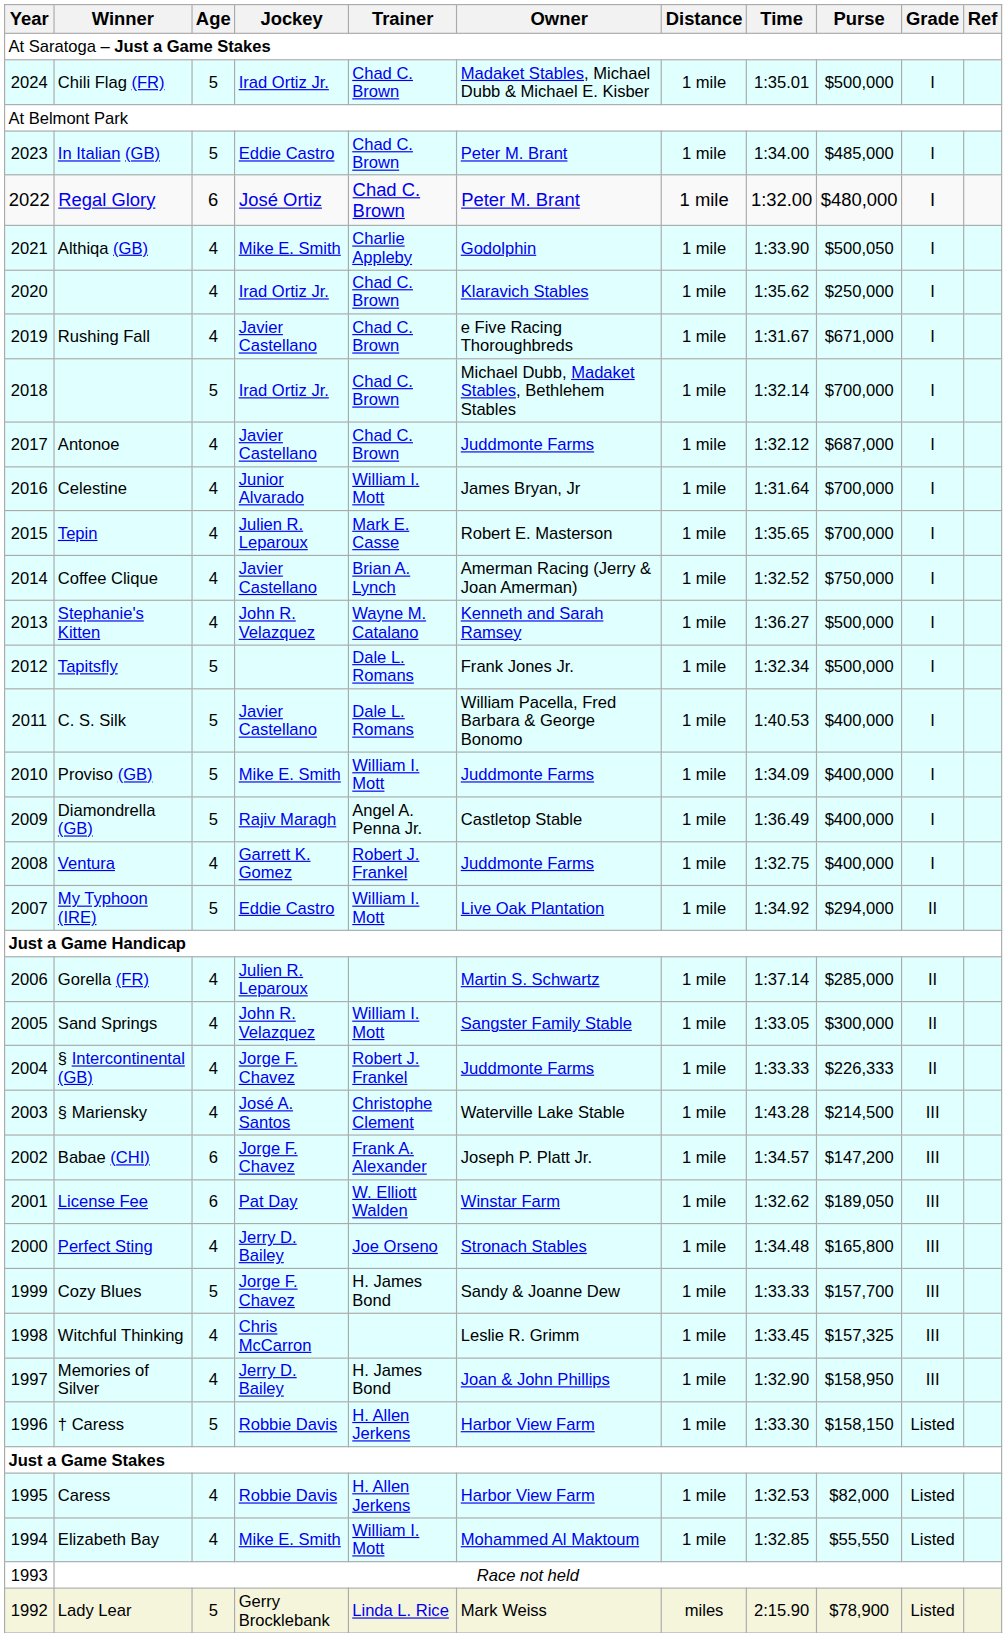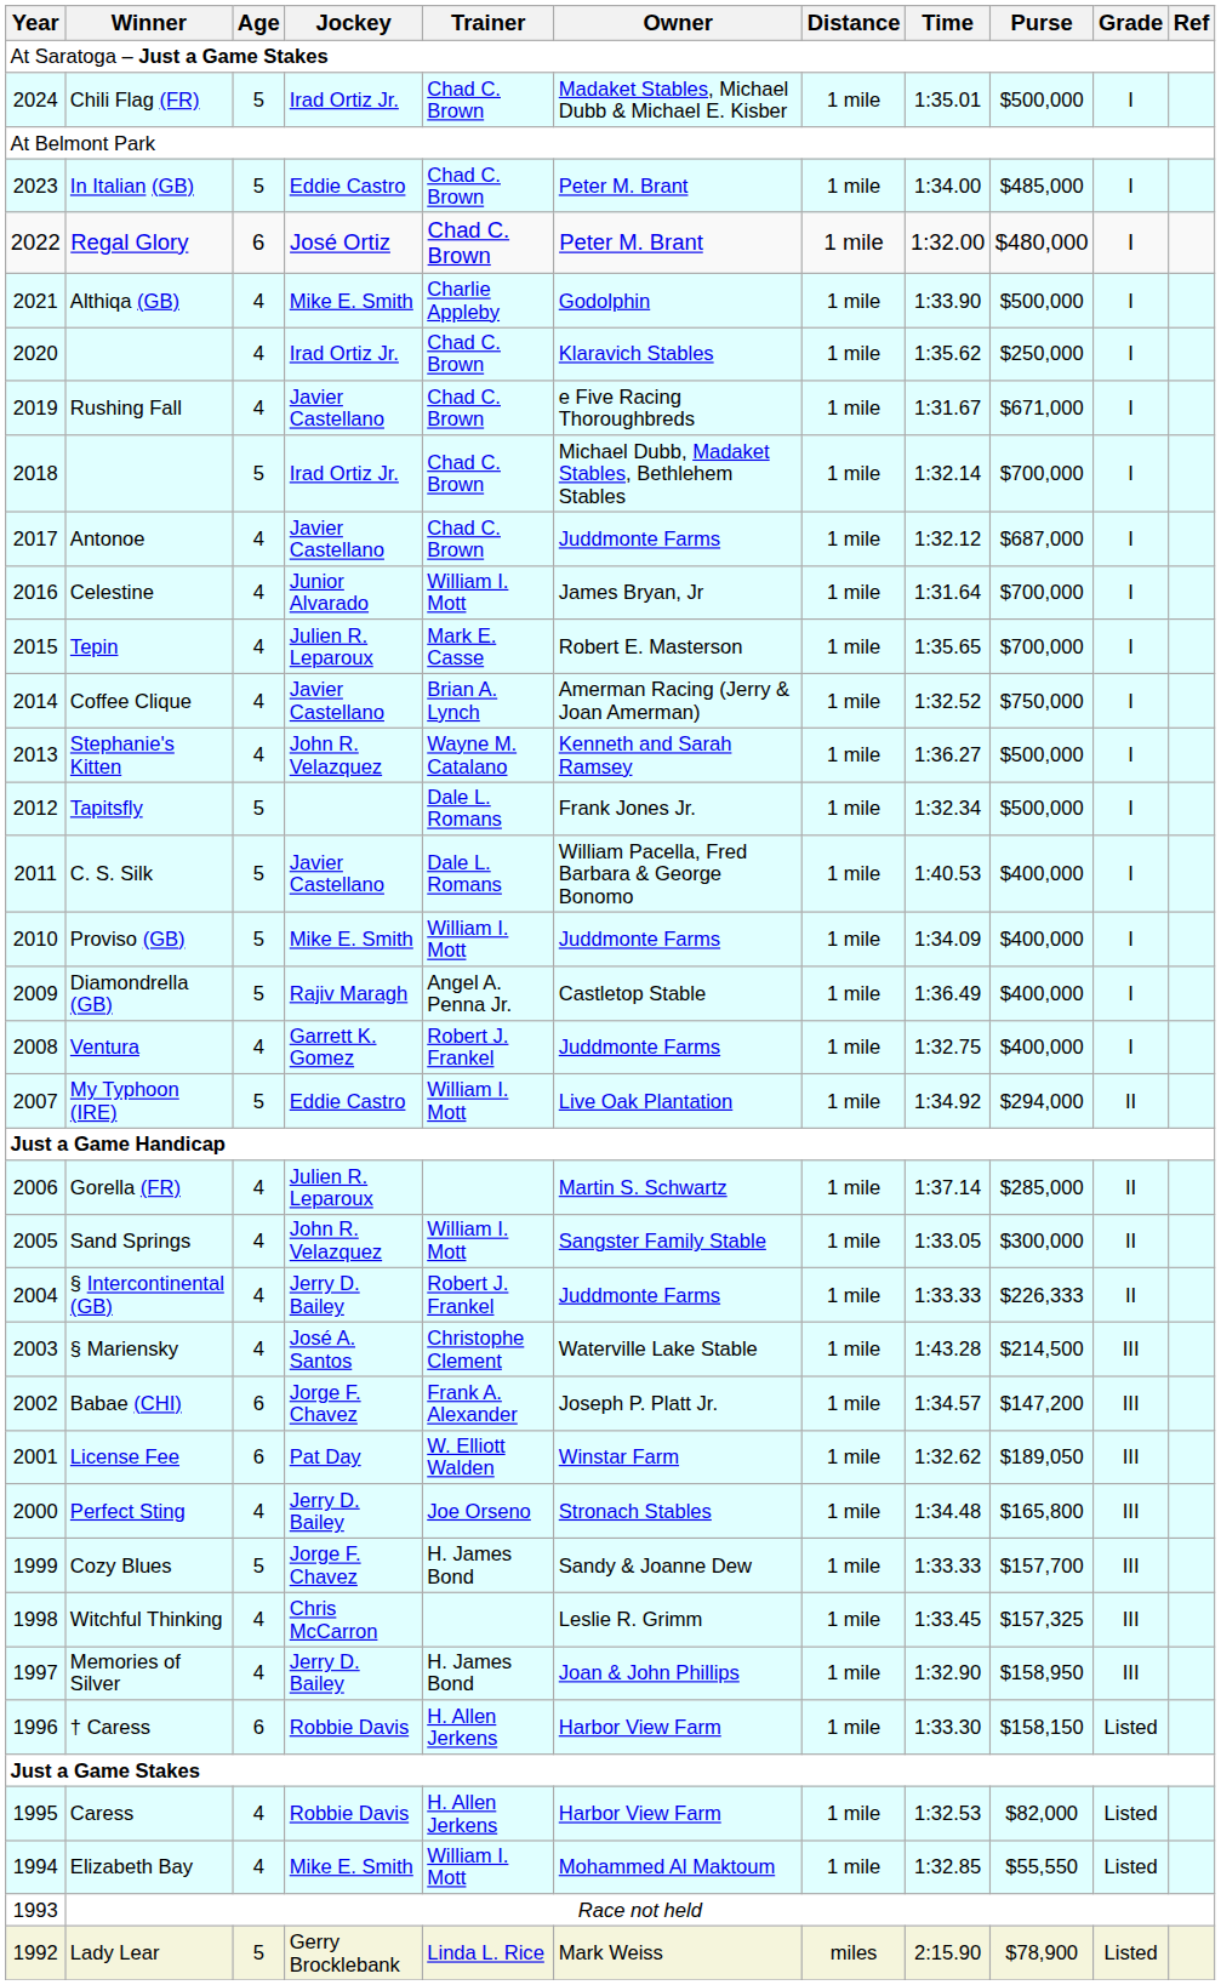 <table class="wikitable sortable">
 <tr>
 <th>Year</th>
 <th>Winner</th>
 <th>Age</th>
 <th>Jockey</th>
 <th>Trainer</th>
 <th>Owner</th>
 <th>Distance</th>
 <th>Time</th>
 <th>Purse</th>
 <th>Grade</th>
 <th>Ref</th>
 </tr>
 <tr style="font-size:90%; background-color:white">
 <td align="left" colspan=11>At Saratoga – <strong>Just a Game Stakes</strong></td>
 </tr>
 <tr style="font-size:90%; background-color:lightcyan">
 <td align=center>2024</td>
 <td>Chili Flag <a href='#'>(FR)</a></td>
 <td align=center>5</td>
 <td><a href='#'>Irad Ortiz Jr.</a></td>
 <td><a href='#'>Chad C. Brown</a></td>
 <td><a href='#'>Madaket Stables</a>, Michael Dubb & Michael E. Kisber</td>
 <td align=center>1 mile</td>
 <td align=center>1:35.01</td>
 <td align=center>$500,000</td>
 <td align=center>I</td>
 <td></td>
 </tr>
 <tr style="font-size:90%; background-color:white">
 <td align="left" colspan=11>At Belmont Park</td>
 </tr>
 <tr style="font-size:90%; background-color:lightcyan">
 <td align=center>2023</td>
 <td><a href='#'>In Italian</a> <a href='#'>(GB)</a></td>
 <td align=center>5</td>
 <td><a href='#'>Eddie Castro</a></td>
 <td><a href='#'>Chad C. Brown</a></td>
 <td><a href='#'>Peter M. Brant</a></td>
 <td align=center>1 mile</td>
 <td align=center>1:34.00</td>
 <td align=center>$485,000</td>
 <td align=center>I</td>
 <td></td>
 </tr>
 <tr -style="font-size:90%; background-color:lightcyan">
 <td align=center>2022</td>
 <td><a href='#'>Regal Glory</a></td>
 <td align=center>6</td>
 <td><a href='#'>José Ortiz</a></td>
 <td><a href='#'>Chad C. Brown</a></td>
 <td><a href='#'>Peter M. Brant</a></td>
 <td align=center>1 mile</td>
 <td align=center>1:32.00</td>
 <td align=center>$480,000</td>
 <td align=center>I</td>
 <td></td>
 </tr>
 <tr style="font-size:90%; background-color:lightcyan">
 <td align=center>2021</td>
 <td>Althiqa <a href='#'>(GB)</a></td>
 <td align=center>4</td>
 <td><a href='#'>Mike E. Smith</a></td>
 <td><a href='#'>Charlie Appleby</a></td>
 <td><a href='#'>Godolphin</a></td>
 <td align=center>1 mile</td>
 <td align=center>1:33.90</td>
-<td align=center>$500,050</td>
+<td align=center>$500,000</td>
 <td align=center>I</td>
 <td></td>
 </tr>
 <tr style="font-size:90%; background-color:lightcyan">
 <td align=center>2020</td>
 <td></td>
 <td align=center>4</td>
 <td><a href='#'>Irad Ortiz Jr.</a></td>
 <td><a href='#'>Chad C. Brown</a></td>
 <td><a href='#'>Klaravich Stables</a></td>
 <td align=center>1 mile</td>
 <td align=center>1:35.62</td>
 <td align=center>$250,000</td>
 <td align=center>I</td>
 <td></td>
 </tr>
 <tr style="font-size:90%; background-color:lightcyan">
 <td align=center>2019</td>
 <td>Rushing Fall</td>
 <td align=center>4</td>
 <td><a href='#'>Javier Castellano</a></td>
 <td><a href='#'>Chad C. Brown</a></td>
 <td>e Five Racing Thoroughbreds</td>
 <td align=center>1 mile</td>
 <td align=center>1:31.67</td>
 <td align=center>$671,000</td>
 <td align=center>I</td>
 <td></td>
 </tr>
 <tr style="font-size:90%; background-color:lightcyan">
 <td align=center>2018</td>
 <td></td>
 <td align=center>5</td>
 <td><a href='#'>Irad Ortiz Jr.</a></td>
 <td><a href='#'>Chad C. Brown</a></td>
 <td>Michael Dubb, <a href='#'>Madaket Stables</a>, Bethlehem Stables</td>
 <td align=center>1 mile</td>
 <td align=center>1:32.14</td>
 <td align=center>$700,000</td>
 <td align=center>I</td>
 <td></td>
 </tr>
 <tr style="font-size:90%; background-color:lightcyan">
 <td align=center>2017</td>
 <td>Antonoe</td>
 <td align=center>4</td>
 <td><a href='#'>Javier Castellano</a></td>
 <td><a href='#'>Chad C. Brown</a></td>
 <td><a href='#'>Juddmonte Farms</a></td>
 <td align=center>1 mile</td>
 <td align=center>1:32.12</td>
 <td align=center>$687,000</td>
 <td align=center>I</td>
 <td></td>
 </tr>
 <tr style="font-size:90%; background-color:lightcyan">
 <td align=center>2016</td>
 <td>Celestine</td>
 <td align=center>4</td>
 <td><a href='#'>Junior Alvarado</a></td>
 <td><a href='#'>William I. Mott</a></td>
 <td>James Bryan, Jr</td>
 <td align=center>1 mile</td>
 <td align=center>1:31.64</td>
 <td align=center>$700,000</td>
 <td align=center>I</td>
 <td></td>
 </tr>
 <tr style="font-size:90%; background-color:lightcyan">
 <td align=center>2015</td>
 <td><a href='#'>Tepin</a></td>
 <td align=center>4</td>
 <td><a href='#'>Julien R. Leparoux</a></td>
 <td><a href='#'>Mark E. Casse</a></td>
 <td>Robert E. Masterson</td>
 <td align=center>1 mile</td>
 <td align=center>1:35.65</td>
 <td align=center>$700,000</td>
 <td align=center>I</td>
 <td></td>
 </tr>
 <tr style="font-size:90%; background-color:lightcyan">
 <td align=center>2014</td>
 <td>Coffee Clique</td>
 <td align=center>4</td>
 <td><a href='#'>Javier Castellano</a></td>
 <td><a href='#'>Brian A. Lynch</a></td>
 <td>Amerman Racing (Jerry & Joan Amerman)</td>
 <td align=center>1 mile</td>
 <td align=center>1:32.52</td>
 <td align=center>$750,000</td>
 <td align=center>I</td>
 <td></td>
 </tr>
 <tr style="font-size:90%; background-color:lightcyan">
 <td align=center>2013</td>
 <td><a href='#'>Stephanie's Kitten</a></td>
 <td align=center>4</td>
 <td><a href='#'>John R. Velazquez</a></td>
 <td><a href='#'>Wayne M. Catalano</a></td>
 <td><a href='#'>Kenneth and Sarah Ramsey</a></td>
 <td align=center>1 mile</td>
 <td align=center>1:36.27</td>
 <td align=center>$500,000</td>
 <td align=center>I</td>
 <td></td>
 </tr>
 <tr style="font-size:90%; background-color:lightcyan">
 <td align=center>2012</td>
 <td><a href='#'>Tapitsfly</a></td>
 <td align=center>5</td>
 <td></td>
 <td><a href='#'>Dale L. Romans</a></td>
 <td>Frank Jones Jr.</td>
 <td align=center>1 mile</td>
 <td align=center>1:32.34</td>
 <td align=center>$500,000</td>
 <td align=center>I</td>
 <td></td>
 </tr>
 <tr style="font-size:90%; background-color:lightcyan">
 <td align=center>2011</td>
 <td>C. S. Silk</td>
 <td align=center>5</td>
 <td><a href='#'>Javier Castellano</a></td>
 <td><a href='#'>Dale L. Romans</a></td>
 <td>William Pacella, Fred Barbara & George Bonomo</td>
 <td align=center>1 mile</td>
 <td align=center>1:40.53</td>
 <td align=center>$400,000</td>
 <td align=center>I</td>
 <td></td>
 </tr>
 <tr style="font-size:90%; background-color:lightcyan">
 <td align=center>2010</td>
 <td>Proviso <a href='#'>(GB)</a></td>
 <td align=center>5</td>
 <td><a href='#'>Mike E. Smith</a></td>
 <td><a href='#'>William I. Mott</a></td>
 <td><a href='#'>Juddmonte Farms</a></td>
 <td align=center>1 mile</td>
 <td align=center>1:34.09</td>
 <td align=center>$400,000</td>
 <td align=center>I</td>
 <td></td>
 </tr>
 <tr style="font-size:90%; background-color:lightcyan">
 <td align=center>2009</td>
 <td>Diamondrella <a href='#'>(GB)</a></td>
 <td align=center>5</td>
 <td><a href='#'>Rajiv Maragh</a></td>
 <td>Angel A. Penna Jr.</td>
 <td>Castletop Stable</td>
 <td align=center>1 mile</td>
 <td align=center>1:36.49</td>
 <td align=center>$400,000</td>
 <td align=center>I</td>
 <td></td>
 </tr>
 <tr style="font-size:90%; background-color:lightcyan">
 <td align=center>2008</td>
 <td><a href='#'>Ventura</a></td>
 <td align=center>4</td>
 <td><a href='#'>Garrett K. Gomez</a></td>
 <td><a href='#'>Robert J. Frankel</a></td>
 <td><a href='#'>Juddmonte Farms</a></td>
 <td align=center>1 mile</td>
 <td align=center>1:32.75</td>
 <td align=center>$400,000</td>
 <td align=center>I</td>
 <td></td>
 </tr>
 <tr style="font-size:90%; background-color:lightcyan">
 <td align=center>2007</td>
 <td><a href='#'>My Typhoon</a> <a href='#'>(IRE)</a></td>
 <td align=center>5</td>
 <td><a href='#'>Eddie Castro</a></td>
 <td><a href='#'>William I. Mott</a></td>
 <td><a href='#'>Live Oak Plantation</a></td>
 <td align=center>1 mile</td>
 <td align=center>1:34.92</td>
 <td align=center>$294,000</td>
 <td align=center>II</td>
 <td></td>
 </tr>
 <tr style="font-size:90%; background-color:white">
 <td align="left" colspan=11><strong>Just a Game Handicap</strong></td>
 </tr>
 <tr style="font-size:90%; background-color:lightcyan">
 <td align=center>2006</td>
 <td>Gorella <a href='#'>(FR)</a></td>
 <td align=center>4</td>
 <td><a href='#'>Julien R. Leparoux</a></td>
 <td></td>
 <td><a href='#'>Martin S. Schwartz</a></td>
 <td align=center>1 mile</td>
 <td align=center>1:37.14</td>
 <td align=center>$285,000</td>
 <td align=center>II</td>
 <td></td>
 </tr>
 <tr style="font-size:90%; background-color:lightcyan">
 <td align=center>2005</td>
 <td>Sand Springs</td>
 <td align=center>4</td>
 <td><a href='#'>John R. Velazquez</a></td>
 <td><a href='#'>William I. Mott</a></td>
 <td><a href='#'>Sangster Family Stable</a></td>
 <td align=center>1 mile</td>
 <td align=center>1:33.05</td>
 <td align=center>$300,000</td>
 <td align=center>II</td>
 <td></td>
 </tr>
 <tr style="font-size:90%; background-color:lightcyan">
 <td align=center>2004</td>
 <td>§ <a href='#'>Intercontinental</a> <a href='#'>(GB)</a></td>
 <td align=center>4</td>
-<td><a href='#'>Jorge F. Chavez</a></td>
+<td><a href='#'>Jerry D. Bailey</a></td>
 <td><a href='#'>Robert J. Frankel</a></td>
 <td><a href='#'>Juddmonte Farms</a></td>
 <td align=center>1 mile</td>
 <td align=center>1:33.33</td>
 <td align=center>$226,333</td>
 <td align=center>II</td>
 <td></td>
 </tr>
 <tr style="font-size:90%; background-color:lightcyan">
 <td align=center>2003</td>
 <td>§ Mariensky</td>
 <td align=center>4</td>
 <td><a href='#'>José A. Santos</a></td>
 <td><a href='#'>Christophe Clement</a></td>
 <td>Waterville Lake Stable</td>
 <td align=center>1 mile</td>
 <td align=center>1:43.28</td>
 <td align=center>$214,500</td>
 <td align=center>III</td>
 <td></td>
 </tr>
 <tr style="font-size:90%; background-color:lightcyan">
 <td align=center>2002</td>
 <td>Babae <a href='#'>(CHI)</a></td>
 <td align=center>6</td>
 <td><a href='#'>Jorge F. Chavez</a></td>
 <td><a href='#'>Frank A. Alexander</a></td>
 <td>Joseph P. Platt Jr.</td>
 <td align=center>1 mile</td>
 <td align=center>1:34.57</td>
 <td align=center>$147,200</td>
 <td align=center>III</td>
 <td></td>
 </tr>
 <tr style="font-size:90%; background-color:lightcyan">
 <td align=center>2001</td>
 <td><a href='#'>License Fee</a></td>
 <td align=center>6</td>
 <td><a href='#'>Pat Day</a></td>
 <td><a href='#'>W. Elliott Walden</a></td>
 <td><a href='#'>Winstar Farm</a></td>
 <td align=center>1 mile</td>
 <td align=center>1:32.62</td>
 <td align=center>$189,050</td>
 <td align=center>III</td>
 <td></td>
 </tr>
 <tr style="font-size:90%; background-color:lightcyan">
 <td align=center>2000</td>
 <td><a href='#'>Perfect Sting</a></td>
 <td align=center>4</td>
 <td><a href='#'>Jerry D. Bailey</a></td>
 <td><a href='#'>Joe Orseno</a></td>
 <td><a href='#'>Stronach Stables</a></td>
 <td align=center>1 mile</td>
 <td align=center>1:34.48</td>
 <td align=center>$165,800</td>
 <td align=center>III</td>
 <td></td>
 </tr>
 <tr style="font-size:90%; background-color:lightcyan">
 <td align=center>1999</td>
 <td>Cozy Blues</td>
 <td align=center>5</td>
 <td><a href='#'>Jorge F. Chavez</a></td>
 <td>H. James Bond</td>
 <td>Sandy & Joanne Dew</td>
 <td align=center>1 mile</td>
 <td align=center>1:33.33</td>
 <td align=center>$157,700</td>
 <td align=center>III</td>
 <td></td>
 </tr>
 <tr style="font-size:90%; background-color:lightcyan">
 <td align=center>1998</td>
 <td>Witchful Thinking</td>
 <td align=center>4</td>
 <td><a href='#'>Chris McCarron</a></td>
 <td></td>
 <td>Leslie R. Grimm</td>
 <td align=center>1 mile</td>
 <td align=center>1:33.45</td>
 <td align=center>$157,325</td>
 <td align=center>III</td>
 <td></td>
 </tr>
 <tr style="font-size:90%; background-color:lightcyan">
 <td align=center>1997</td>
 <td>Memories of Silver</td>
 <td align=center>4</td>
 <td><a href='#'>Jerry D. Bailey</a></td>
 <td>H. James Bond</td>
 <td><a href='#'>Joan & John Phillips</a></td>
 <td align=center>1 mile</td>
 <td align=center>1:32.90</td>
 <td align=center>$158,950</td>
 <td align=center>III</td>
 <td></td>
 </tr>
 <tr style="font-size:90%; background-color:lightcyan">
 <td align=center>1996</td>
 <td>† Caress</td>
-<td align=center>5</td>
+<td align=center>6</td>
 <td><a href='#'>Robbie Davis</a></td>
 <td><a href='#'>H. Allen Jerkens</a></td>
 <td><a href='#'>Harbor View Farm</a></td>
 <td align=center>1 mile</td>
 <td align=center>1:33.30</td>
 <td align=center>$158,150</td>
 <td align=center>Listed</td>
 <td></td>
 </tr>
 <tr style="font-size:90%; background-color:white">
 <td align="left" colspan=11><strong>Just a Game Stakes</strong></td>
 </tr>
 <tr style="font-size:90%; background-color:lightcyan">
 <td align=center>1995</td>
 <td>Caress</td>
 <td align=center>4</td>
 <td><a href='#'>Robbie Davis</a></td>
 <td><a href='#'>H. Allen Jerkens</a></td>
 <td><a href='#'>Harbor View Farm</a></td>
 <td align=center>1 mile</td>
 <td align=center>1:32.53</td>
 <td align=center>$82,000</td>
 <td align=center>Listed</td>
 <td></td>
 </tr>
 <tr style="font-size:90%; background-color:lightcyan">
 <td align=center>1994</td>
 <td>Elizabeth Bay</td>
 <td align=center>4</td>
 <td><a href='#'>Mike E. Smith</a></td>
 <td><a href='#'>William I. Mott</a></td>
 <td><a href='#'>Mohammed Al Maktoum</a></td>
 <td align=center>1 mile</td>
 <td align=center>1:32.85</td>
 <td align=center>$55,550</td>
 <td align=center>Listed</td>
 <td></td>
 </tr>
 <tr style="font-size:90%; background-color:white">
 <td align="center">1993</td>
 <td align="center" colspan=10><em>Race not held</em></td>
 </tr>
 <tr style="font-size:90%; background-color:beige">
 <td align=center>1992</td>
 <td>Lady Lear</td>
 <td align=center>5</td>
 <td>Gerry Brocklebank</td>
 <td><a href='#'>Linda L. Rice</a></td>
 <td>Mark Weiss</td>
 <td align=center> miles</td>
 <td align=center>2:15.90</td>
 <td align=center>$78,900</td>
 <td align=center>Listed</td>
 <td></td>
 </tr>
 </table>
